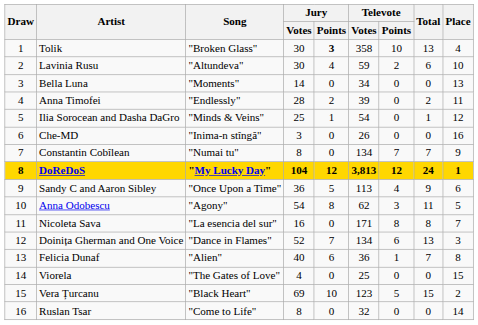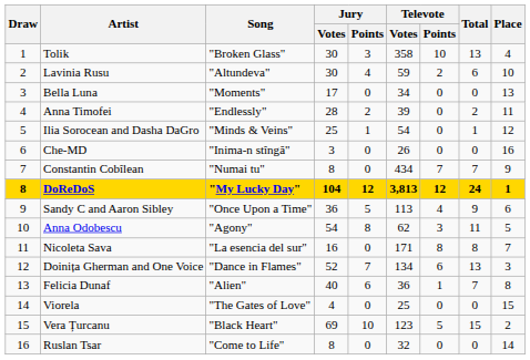 <table class="sortable wikitable" style="margin: 1em auto 1em auto; text-align:center;">
 <tr>
 <th rowspan="2">Draw</th>
 <th rowspan="2">Artist</th>
 <th rowspan="2">Song</th>
 <th colspan="2">Jury</th>
 <th colspan="2">Televote</th>
 <th rowspan="2">Total</th>
 <th rowspan="2">Place</th>
 </tr>
 <tr>
 <th>Votes</th>
 <th>Points</th>
 <th>Votes</th>
 <th>Points</th>
 </tr>
 <tr>
 <td>1</td>
 <td align="left">Tolik</td>
 <td align="left">"Broken Glass"</td>
 <td>30</td>
-<td><strong>3</strong></td>
+<td>3</td>
 <td>358</td>
 <td>10</td>
 <td>13</td>
 <td>4</td>
 </tr>
 <tr>
 <td>2</td>
 <td align="left">Lavinia Rusu</td>
 <td align="left">"Altundeva"</td>
 <td>30</td>
 <td>4</td>
 <td>59</td>
 <td>2</td>
 <td>6</td>
 <td>10</td>
 </tr>
 <tr>
 <td>3</td>
 <td align="left">Bella Luna</td>
 <td align="left">"Moments"</td>
-<td>14</td>
+<td>17</td>
 <td>0</td>
 <td>34</td>
 <td>0</td>
 <td>0</td>
 <td>13</td>
 </tr>
 <tr>
 <td>4</td>
 <td align="left">Anna Timofei</td>
 <td align="left">"Endlessly"</td>
 <td>28</td>
 <td>2</td>
 <td>39</td>
 <td>0</td>
 <td>2</td>
 <td>11</td>
 </tr>
 <tr>
 <td>5</td>
 <td align="left">Ilia Sorocean and Dasha DaGro</td>
 <td align="left">"Minds & Veins"</td>
 <td>25</td>
 <td>1</td>
 <td>54</td>
 <td>0</td>
 <td>1</td>
 <td>12</td>
 </tr>
 <tr>
 <td>6</td>
 <td align="left">Che-MD</td>
 <td align="left">"Inima-n stîngă"</td>
 <td>3</td>
 <td>0</td>
 <td>26</td>
 <td>0</td>
 <td>0</td>
 <td>16</td>
 </tr>
 <tr>
 <td>7</td>
 <td align="left">Constantin Cobîlean</td>
 <td align="left">"Numai tu"</td>
 <td>8</td>
 <td>0</td>
-<td>134</td>
+<td>434</td>
 <td>7</td>
 <td>7</td>
 <td>9</td>
 </tr>
 <tr style="font-weight:bold;background:gold;">
 <td>8</td>
 <td align="left"><a href='#'>DoReDoS</a></td>
 <td align="left">"<a href='#'>My Lucky Day</a>"</td>
 <td>104</td>
 <td>12</td>
 <td>3,813</td>
 <td>12</td>
 <td>24</td>
 <td>1</td>
 </tr>
 <tr>
 <td>9</td>
 <td align="left">Sandy C and Aaron Sibley</td>
 <td align="left">"Once Upon a Time"</td>
 <td>36</td>
 <td>5</td>
 <td>113</td>
 <td>4</td>
 <td>9</td>
 <td>6</td>
 </tr>
 <tr>
 <td>10</td>
 <td align="left"><a href='#'>Anna Odobescu</a></td>
 <td align="left">"Agony"</td>
 <td>54</td>
 <td>8</td>
 <td>62</td>
 <td>3</td>
 <td>11</td>
 <td>5</td>
 </tr>
 <tr>
 <td>11</td>
 <td align="left">Nicoleta Sava</td>
 <td align="left">"La esencia del sur"</td>
 <td>16</td>
 <td>0</td>
 <td>171</td>
 <td>8</td>
 <td>8</td>
 <td>7</td>
 </tr>
 <tr>
 <td>12</td>
 <td align="left">Doinița Gherman and One Voice</td>
 <td align="left">"Dance in Flames"</td>
 <td>52</td>
 <td>7</td>
 <td>134</td>
 <td>6</td>
 <td>13</td>
 <td>3</td>
 </tr>
 <tr>
 <td>13</td>
 <td align="left">Felicia Dunaf</td>
 <td align="left">"Alien"</td>
 <td>40</td>
 <td>6</td>
 <td>36</td>
 <td>1</td>
 <td>7</td>
 <td>8</td>
 </tr>
 <tr>
 <td>14</td>
 <td align="left">Viorela</td>
 <td align="left">"The Gates of Love"</td>
 <td>4</td>
 <td>0</td>
 <td>25</td>
 <td>0</td>
 <td>0</td>
 <td>15</td>
 </tr>
 <tr>
 <td>15</td>
 <td align="left">Vera Țurcanu</td>
 <td align="left">"Black Heart"</td>
 <td>69</td>
 <td>10</td>
 <td>123</td>
 <td>5</td>
 <td>15</td>
 <td>2</td>
 </tr>
 <tr>
 <td>16</td>
 <td align="left">Ruslan Tsar</td>
 <td align="left">"Come to Life"</td>
 <td>8</td>
 <td>0</td>
 <td>32</td>
 <td>0</td>
 <td>0</td>
 <td>14</td>
 </tr>
 </table>
